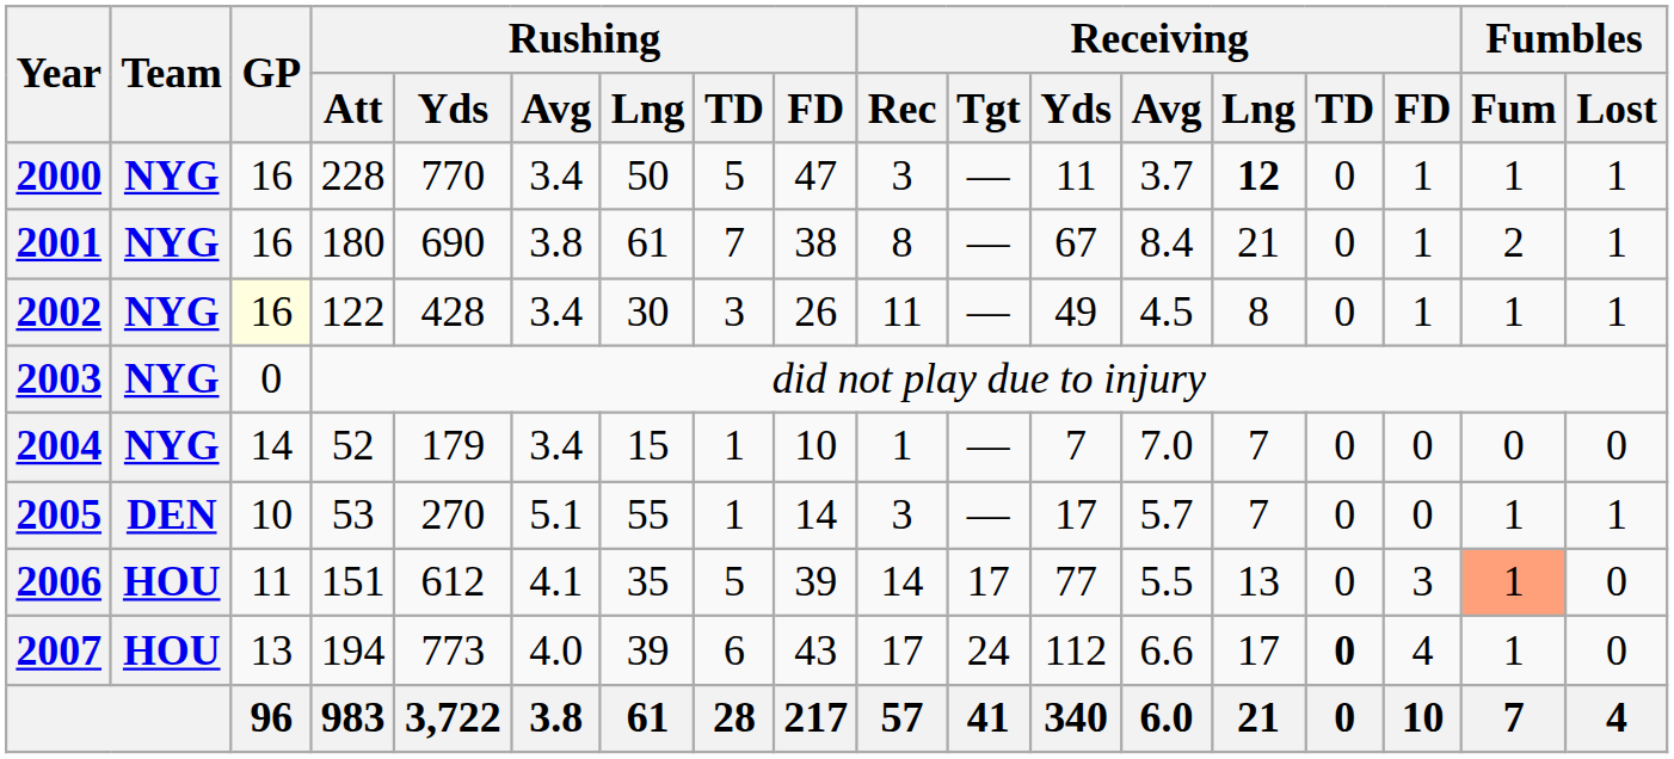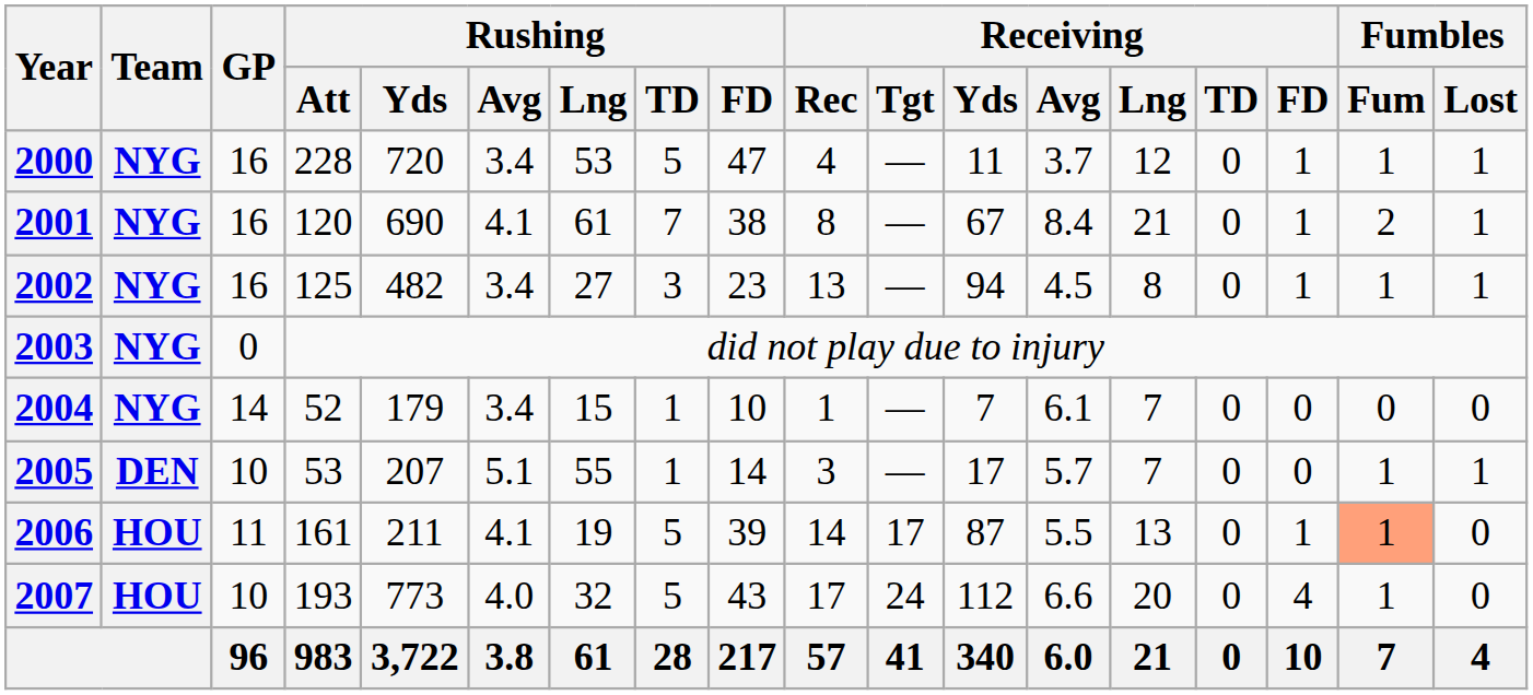 <table class="wikitable" style="text-align:center;">
 <tr>
 <th rowspan="2">Year</th>
 <th rowspan="2">Team</th>
 <th rowspan="2">GP</th>
 <th colspan="6">Rushing</th>
 <th colspan="7">Receiving</th>
 <th colspan="2">Fumbles</th>
 </tr>
 <tr>
 <th>Att</th>
 <th>Yds</th>
 <th>Avg</th>
 <th>Lng</th>
 <th>TD</th>
 <th>FD</th>
 <th>Rec</th>
 <th>Tgt</th>
 <th>Yds</th>
 <th>Avg</th>
 <th>Lng</th>
 <th>TD</th>
 <th>FD</th>
 <th>Fum</th>
 <th>Lost</th>
 </tr>
 <tr>
 <th><a href='#'>2000</a></th>
 <th><a href='#'>NYG</a></th>
 <td>16</td>
 <td>228</td>
-<td>770</td>
+<td>720</td>
 <td>3.4</td>
-<td>50</td>
+<td>53</td>
 <td>5</td>
 <td>47</td>
-<td>3</td>
+<td>4</td>
 <td>—</td>
 <td>11</td>
 <td>3.7</td>
-<td><strong>12</strong></td>
+<td>12</td>
 <td>0</td>
 <td>1</td>
 <td>1</td>
 <td>1</td>
 </tr>
 <tr>
 <th><a href='#'>2001</a></th>
 <th><a href='#'>NYG</a></th>
 <td>16</td>
-<td>180</td>
+<td>120</td>
 <td>690</td>
-<td>3.8</td>
+<td>4.1</td>
 <td>61</td>
 <td>7</td>
 <td>38</td>
 <td>8</td>
 <td>—</td>
 <td>67</td>
 <td>8.4</td>
 <td>21</td>
 <td>0</td>
 <td>1</td>
 <td>2</td>
 <td>1</td>
 </tr>
 <tr>
 <th><a href='#'>2002</a></th>
 <th><a href='#'>NYG</a></th>
-<td style="background: lightyellow;">16</td>
-<td>122</td>
-<td>428</td>
+<td>16</td>
+<td>125</td>
+<td>482</td>
 <td>3.4</td>
-<td>30</td>
+<td>27</td>
 <td>3</td>
-<td>26</td>
-<td>11</td>
+<td>23</td>
+<td>13</td>
 <td>—</td>
-<td>49</td>
+<td>94</td>
 <td>4.5</td>
 <td>8</td>
 <td>0</td>
 <td>1</td>
 <td>1</td>
 <td>1</td>
 </tr>
 <tr>
 <th><a href='#'>2003</a></th>
 <th><a href='#'>NYG</a></th>
 <td>0</td>
 <td colspan="15"><em>did not play due to injury</em></td>
 </tr>
 <tr>
 <th><a href='#'>2004</a></th>
 <th><a href='#'>NYG</a></th>
 <td>14</td>
 <td>52</td>
 <td>179</td>
 <td>3.4</td>
 <td>15</td>
 <td>1</td>
 <td>10</td>
 <td>1</td>
 <td>—</td>
 <td>7</td>
-<td>7.0</td>
+<td>6.1</td>
 <td>7</td>
 <td>0</td>
 <td>0</td>
 <td>0</td>
 <td>0</td>
 </tr>
 <tr>
 <th><a href='#'>2005</a></th>
 <th><a href='#'>DEN</a></th>
 <td>10</td>
 <td>53</td>
-<td>270</td>
+<td>207</td>
 <td>5.1</td>
 <td>55</td>
 <td>1</td>
 <td>14</td>
 <td>3</td>
 <td>—</td>
 <td>17</td>
 <td>5.7</td>
 <td>7</td>
 <td>0</td>
 <td>0</td>
 <td>1</td>
 <td>1</td>
 </tr>
 <tr>
 <th><a href='#'>2006</a></th>
 <th><a href='#'>HOU</a></th>
 <td>11</td>
-<td>151</td>
-<td>612</td>
+<td>161</td>
+<td>211</td>
 <td>4.1</td>
-<td>35</td>
+<td>19</td>
 <td>5</td>
 <td>39</td>
 <td>14</td>
 <td>17</td>
-<td>77</td>
+<td>87</td>
 <td>5.5</td>
 <td>13</td>
 <td>0</td>
-<td>3</td>
+<td>1</td>
 <td style="background: lightsalmon;">1</td>
 <td>0</td>
 </tr>
 <tr>
 <th><a href='#'>2007</a></th>
 <th><a href='#'>HOU</a></th>
-<td>13</td>
-<td>194</td>
+<td>10</td>
+<td>193</td>
 <td>773</td>
 <td>4.0</td>
-<td>39</td>
-<td>6</td>
+<td>32</td>
+<td>5</td>
 <td>43</td>
 <td>17</td>
 <td>24</td>
 <td>112</td>
 <td>6.6</td>
-<td>17</td>
-<td><strong>0</strong></td>
+<td>20</td>
+<td>0</td>
 <td>4</td>
 <td>1</td>
 <td>0</td>
 </tr>
 <tr>
 <th colspan="2"></th>
 <th>96</th>
 <th>983</th>
 <th>3,722</th>
 <th>3.8</th>
 <th>61</th>
 <th>28</th>
 <th>217</th>
 <th>57</th>
 <th>41</th>
 <th>340</th>
 <th>6.0</th>
 <th>21</th>
 <th>0</th>
 <th>10</th>
 <th>7</th>
 <th>4</th>
 </tr>
 </table>
